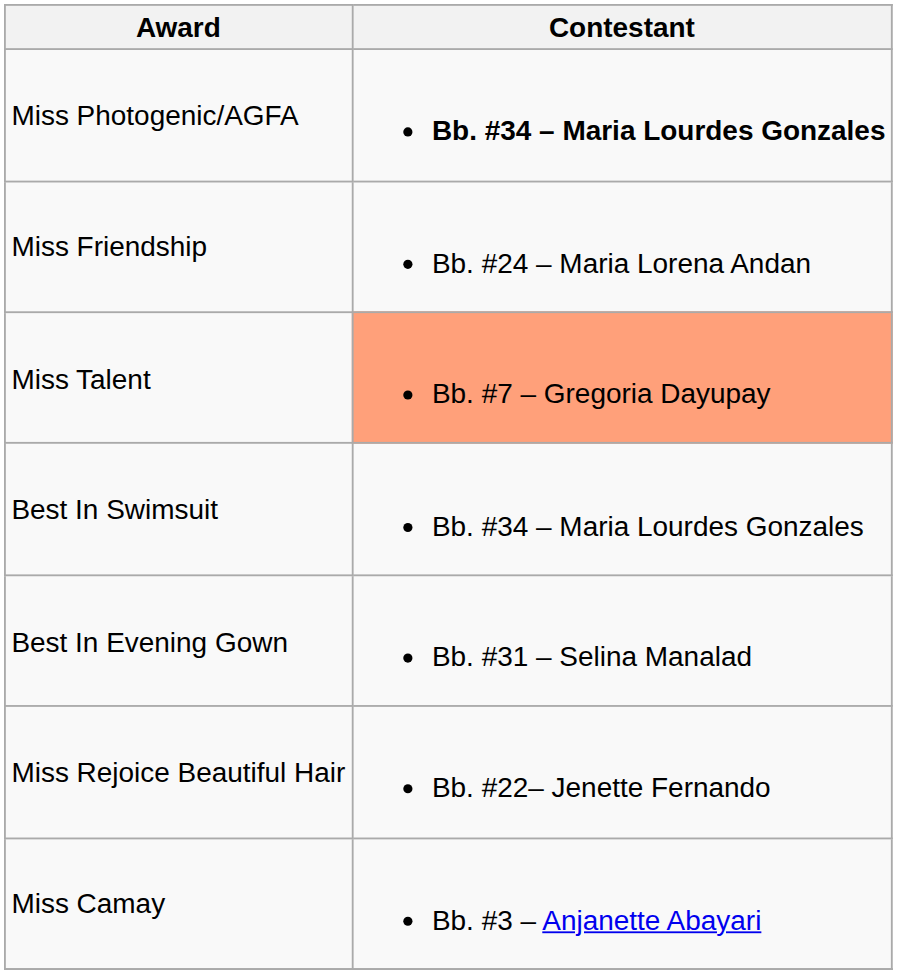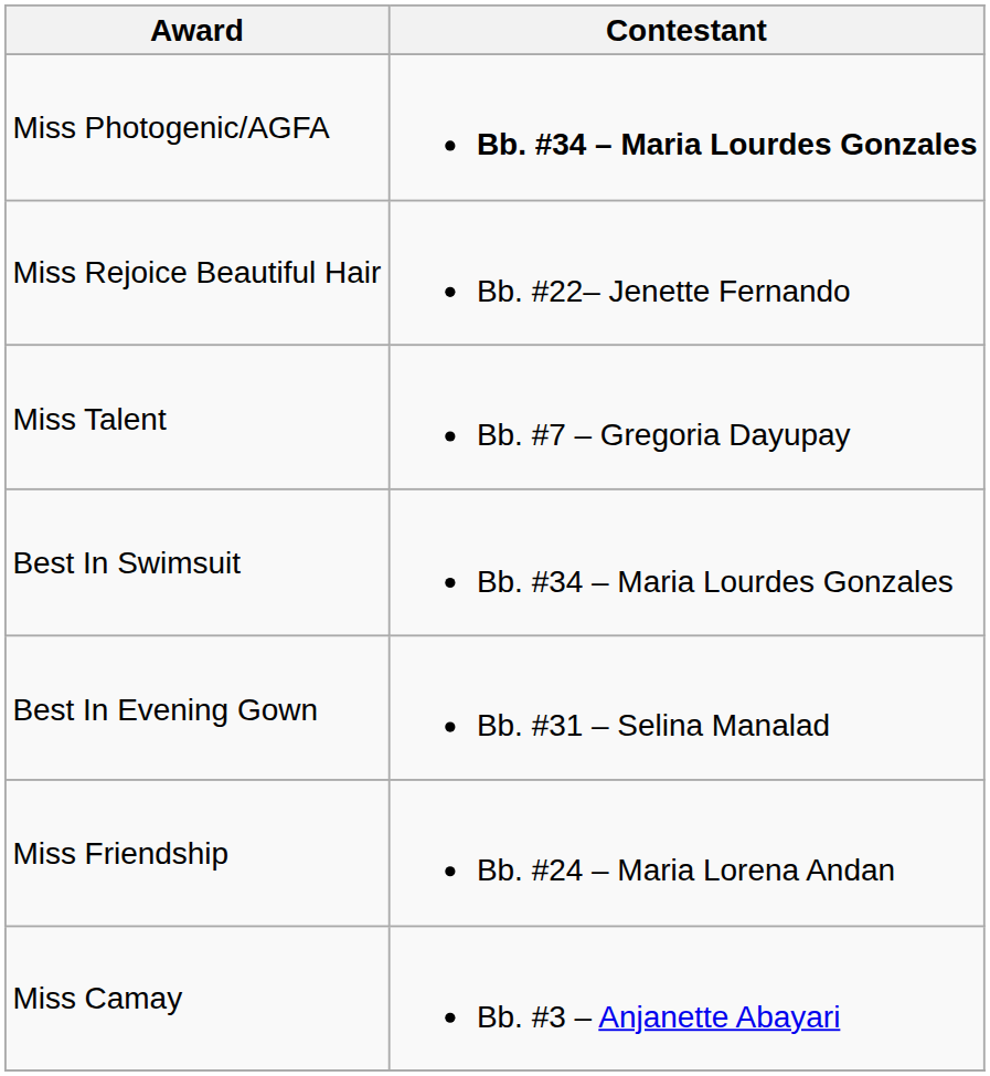 <table class="wikitable sortable" style="text-align:left; font-size:95%; line-height:17px; width:auto;">
 <tr>
 <th>Award</th>
 <th>Contestant</th>
 </tr>
 <tr>
 <td>Miss Photogenic/AGFA</td>
 <td><strong><br><ul><li>Bb. #34 – Maria Lourdes Gonzales</li></ul></strong></td>
 </tr>
 <tr>
-<td>Miss Friendship</td>
-<td><br><ul><li>Bb. #24 – Maria Lorena Andan</li></ul></td>
+<td>Miss Rejoice Beautiful Hair</td>
+<td><br><ul><li>Bb. #22– Jenette Fernando</li></ul></td>
 </tr>
 <tr>
 <td>Miss Talent</td>
-<td style="background: lightsalmon;"><br><ul><li>Bb. #7 – Gregoria Dayupay</li></ul></td>
+<td><br><ul><li>Bb. #7 – Gregoria Dayupay</li></ul></td>
 </tr>
 <tr>
 <td>Best In Swimsuit</td>
 <td><br><ul><li>Bb. #34 – Maria Lourdes Gonzales</li></ul></td>
 </tr>
 <tr>
 <td>Best In Evening Gown</td>
 <td><br><ul><li>Bb. #31 – Selina Manalad</li></ul></td>
 </tr>
 <tr>
-<td>Miss Rejoice Beautiful Hair</td>
-<td><br><ul><li>Bb. #22– Jenette Fernando</li></ul></td>
+<td>Miss Friendship</td>
+<td><br><ul><li>Bb. #24 – Maria Lorena Andan</li></ul></td>
 </tr>
 <tr>
 <td>Miss Camay</td>
 <td><br><ul><li>Bb. #3 – <a href='#'>Anjanette Abayari</a></li></ul></td>
 </tr>
 <tr>
 </tr>
 </table>
